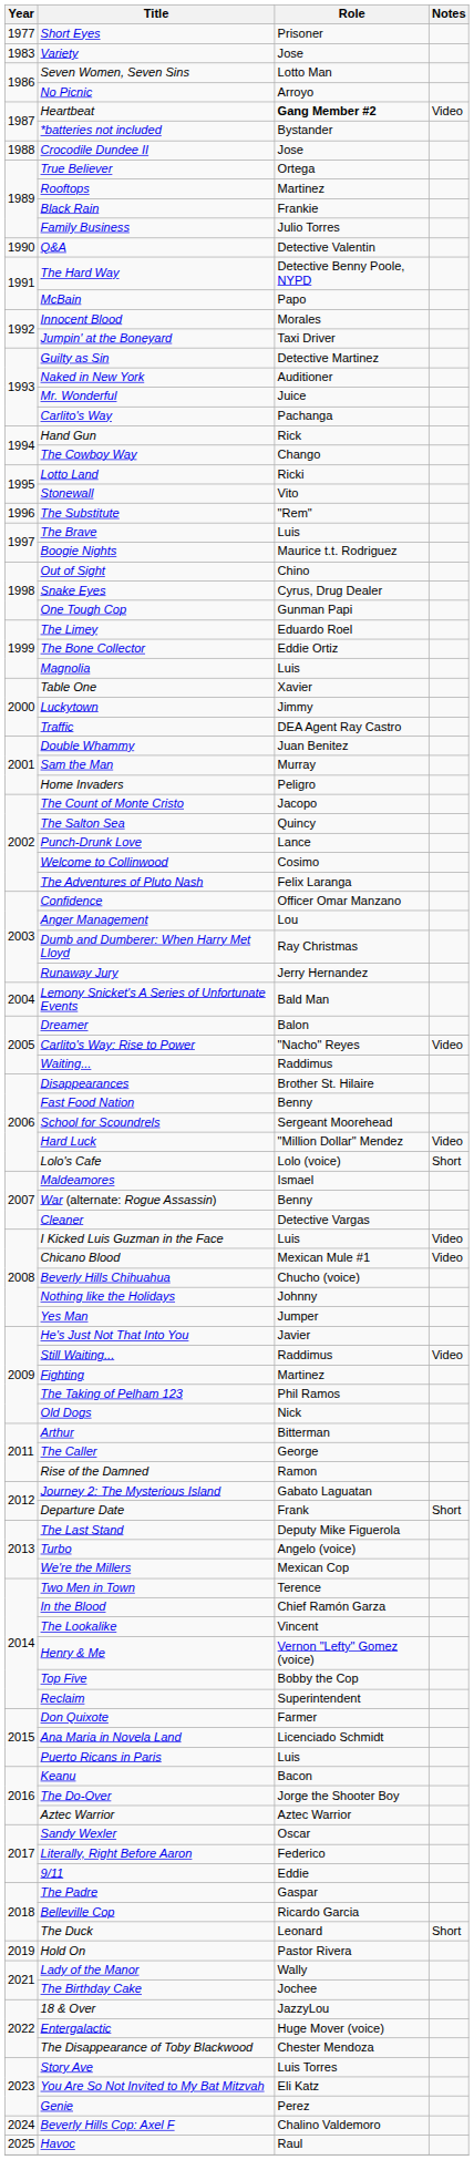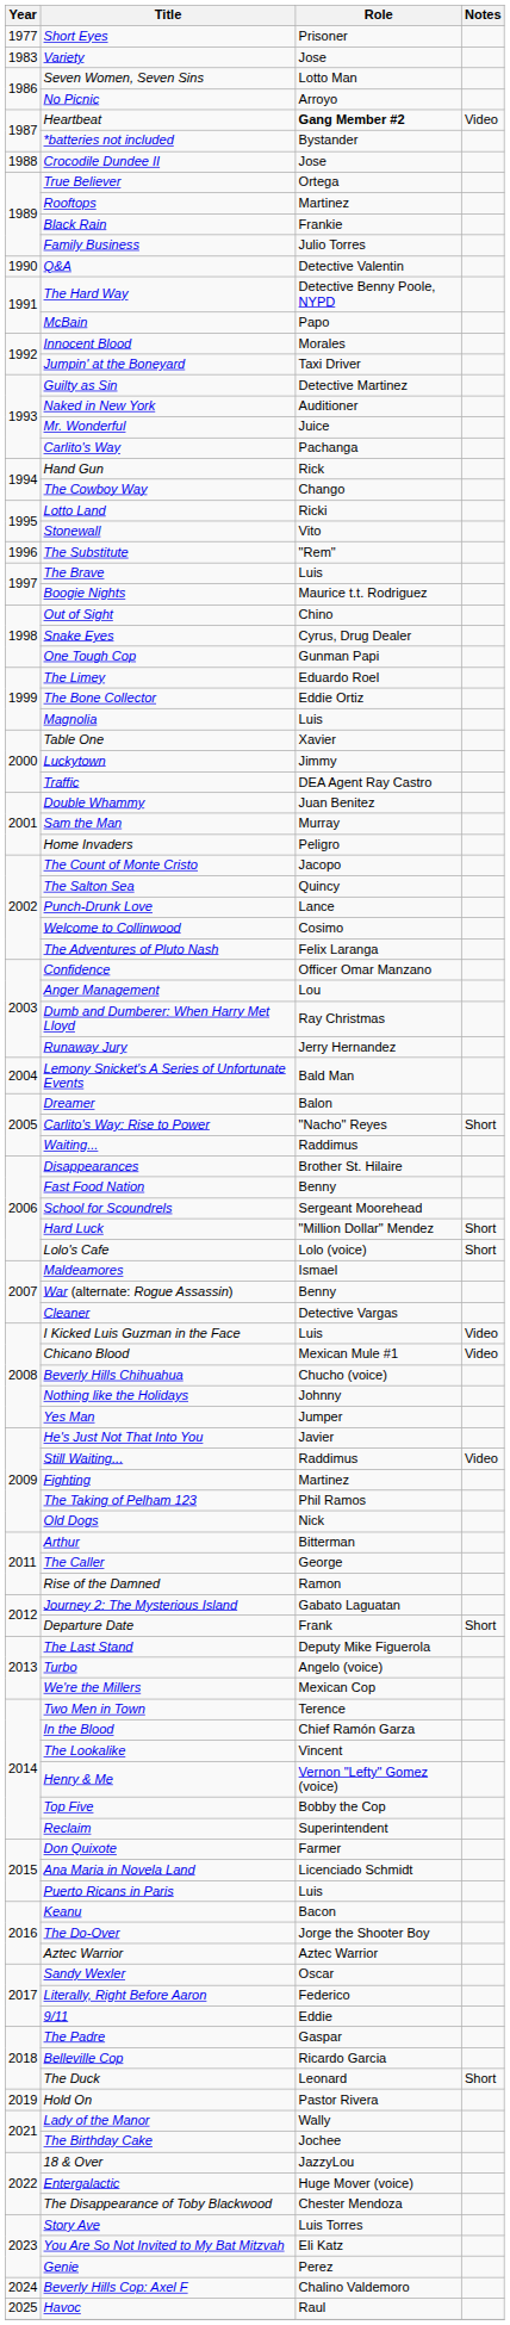 <table class="wikitable sortable">
 <tr>
 <th>Year</th>
 <th>Title</th>
 <th>Role</th>
 <th class="unsortable">Notes</th>
 </tr>
 <tr>
 <td>1977</td>
 <td><em><a href='#'>Short Eyes</a></em></td>
 <td>Prisoner</td>
 <td></td>
 </tr>
 <tr>
 <td>1983</td>
 <td><em><a href='#'>Variety</a></em></td>
 <td>Jose</td>
 <td></td>
 </tr>
 <tr>
 <td rowspan="2">1986</td>
 <td><em>Seven Women, Seven Sins </em></td>
 <td>Lotto Man</td>
 <td></td>
 </tr>
 <tr>
 <td><em><a href='#'>No Picnic</a></em></td>
 <td>Arroyo</td>
 <td></td>
 </tr>
 <tr>
 <td rowspan=2>1987</td>
 <td><em>Heartbeat</em></td>
 <td><strong>Gang Member #2</strong></td>
 <td>Video</td>
 </tr>
 <tr>
 <td data-sort-value="batteries not included"><em><a href='#'>*batteries not included</a></em></td>
 <td>Bystander</td>
 <td></td>
 </tr>
 <tr>
 <td>1988</td>
 <td><em><a href='#'>Crocodile Dundee II</a></em></td>
 <td>Jose</td>
 <td></td>
 </tr>
 <tr>
 <td rowspan=4>1989</td>
 <td><em><a href='#'>True Believer</a></em></td>
 <td>Ortega</td>
 <td></td>
 </tr>
 <tr>
 <td><em><a href='#'>Rooftops</a></em></td>
 <td>Martinez</td>
 <td></td>
 </tr>
 <tr>
 <td><em><a href='#'>Black Rain</a></em></td>
 <td>Frankie</td>
 <td></td>
 </tr>
 <tr>
 <td><em><a href='#'>Family Business</a></em></td>
 <td>Julio Torres</td>
 <td></td>
 </tr>
 <tr>
 <td>1990</td>
 <td><em><a href='#'>Q&A</a></em></td>
 <td>Detective Valentin</td>
 <td></td>
 </tr>
 <tr>
 <td rowspan=2>1991</td>
 <td data-sort-value="Hard Way, The"><em><a href='#'>The Hard Way</a></em></td>
 <td>Detective Benny Poole, <a href='#'>NYPD</a></td>
 <td></td>
 </tr>
 <tr>
 <td><em><a href='#'>McBain</a></em></td>
 <td>Papo</td>
 <td></td>
 </tr>
 <tr>
 <td rowspan=2>1992</td>
 <td><em><a href='#'>Innocent Blood</a></em></td>
 <td>Morales</td>
 <td></td>
 </tr>
 <tr>
 <td><em><a href='#'>Jumpin' at the Boneyard</a></em></td>
 <td>Taxi Driver</td>
 <td></td>
 </tr>
 <tr>
 <td rowspan=4>1993</td>
 <td><em><a href='#'>Guilty as Sin</a></em></td>
 <td>Detective Martinez</td>
 <td></td>
 </tr>
 <tr>
 <td><em><a href='#'>Naked in New York</a></em></td>
 <td>Auditioner</td>
 <td></td>
 </tr>
 <tr>
 <td><em><a href='#'>Mr. Wonderful</a></em></td>
 <td>Juice</td>
 <td></td>
 </tr>
 <tr>
 <td><em><a href='#'>Carlito's Way</a></em></td>
 <td>Pachanga</td>
 <td></td>
 </tr>
 <tr>
 <td rowspan="2">1994</td>
 <td><em>Hand Gun</em></td>
 <td>Rick</td>
 <td></td>
 </tr>
 <tr>
 <td data-sort-value="Cowboy Way, The"><em><a href='#'>The Cowboy Way</a></em></td>
 <td>Chango</td>
 <td></td>
 </tr>
 <tr>
 <td rowspan=2>1995</td>
 <td><em><a href='#'>Lotto Land</a></em></td>
 <td>Ricki</td>
 <td></td>
 </tr>
 <tr>
 <td><em><a href='#'>Stonewall</a></em></td>
 <td>Vito</td>
 <td></td>
 </tr>
 <tr>
 <td>1996</td>
 <td data-sort-value="Substitute, The"><em><a href='#'>The Substitute</a></em></td>
 <td>"Rem"</td>
 <td></td>
 </tr>
 <tr>
 <td rowspan=2>1997</td>
 <td data-sort-value="Brave, The"><em><a href='#'>The Brave</a></em></td>
 <td>Luis</td>
 <td></td>
 </tr>
 <tr>
 <td><em><a href='#'>Boogie Nights</a></em></td>
 <td>Maurice t.t. Rodriguez</td>
 <td></td>
 </tr>
 <tr>
 <td rowspan=3>1998</td>
 <td><em><a href='#'>Out of Sight</a></em></td>
 <td>Chino</td>
 <td></td>
 </tr>
 <tr>
 <td><em><a href='#'>Snake Eyes</a></em></td>
 <td>Cyrus, Drug Dealer</td>
 <td></td>
 </tr>
 <tr>
 <td><em><a href='#'>One Tough Cop</a></em></td>
 <td>Gunman Papi</td>
 <td></td>
 </tr>
 <tr>
 <td rowspan=3>1999</td>
 <td data-sort-value="Limey, The"><em><a href='#'>The Limey</a></em></td>
 <td>Eduardo Roel</td>
 <td></td>
 </tr>
 <tr>
 <td data-sort-value="Bone Collector, The"><em><a href='#'>The Bone Collector</a></em></td>
 <td>Eddie Ortiz</td>
 <td></td>
 </tr>
 <tr>
 <td><em><a href='#'>Magnolia</a></em></td>
 <td>Luis</td>
 <td></td>
 </tr>
 <tr>
 <td rowspan=3>2000</td>
 <td><em>Table One</em></td>
 <td>Xavier</td>
 <td></td>
 </tr>
 <tr>
 <td><em><a href='#'>Luckytown</a></em></td>
 <td>Jimmy</td>
 <td></td>
 </tr>
 <tr>
 <td><em><a href='#'>Traffic</a></em></td>
 <td>DEA Agent Ray Castro</td>
 <td></td>
 </tr>
 <tr>
 <td rowspan=3>2001</td>
 <td><em><a href='#'>Double Whammy</a></em></td>
 <td>Juan Benitez</td>
 <td></td>
 </tr>
 <tr>
 <td><em><a href='#'>Sam the Man</a></em></td>
 <td>Murray</td>
 <td></td>
 </tr>
 <tr>
 <td><em>Home Invaders</em></td>
 <td>Peligro</td>
 <td></td>
 </tr>
 <tr>
 <td rowspan=5>2002</td>
 <td data-sort-value="Count of Monte Cristo, The"><em><a href='#'>The Count of Monte Cristo</a></em></td>
 <td>Jacopo</td>
 <td></td>
 </tr>
 <tr>
 <td data-sort-value="Salton Sea, The"><em><a href='#'>The Salton Sea</a></em></td>
 <td>Quincy</td>
 <td></td>
 </tr>
 <tr>
 <td><em><a href='#'>Punch-Drunk Love</a></em></td>
 <td>Lance</td>
 <td></td>
 </tr>
 <tr>
 <td><em><a href='#'>Welcome to Collinwood</a></em></td>
 <td>Cosimo</td>
 <td></td>
 </tr>
 <tr>
 <td data-sort-value="Adventures of Pluto Nash, The"><em><a href='#'>The Adventures of Pluto Nash</a></em></td>
 <td>Felix Laranga</td>
 <td></td>
 </tr>
 <tr>
 <td rowspan="4">2003</td>
 <td><em><a href='#'>Confidence</a></em></td>
 <td>Officer Omar Manzano</td>
 <td></td>
 </tr>
 <tr>
 <td><em><a href='#'>Anger Management</a></em></td>
 <td>Lou</td>
 <td></td>
 </tr>
 <tr>
 <td><em><a href='#'>Dumb and Dumberer: When Harry Met Lloyd</a></em></td>
 <td>Ray Christmas</td>
 <td></td>
 </tr>
 <tr>
 <td><em><a href='#'>Runaway Jury</a></em></td>
 <td>Jerry Hernandez</td>
 <td></td>
 </tr>
 <tr>
 <td>2004</td>
 <td><em><a href='#'>Lemony Snicket's A Series of Unfortunate Events</a></em></td>
 <td>Bald Man</td>
 <td></td>
 </tr>
 <tr>
 <td rowspan="3">2005</td>
 <td><em><a href='#'>Dreamer</a></em></td>
 <td>Balon</td>
 <td></td>
 </tr>
 <tr>
 <td><em><a href='#'>Carlito's Way: Rise to Power</a></em></td>
 <td>"Nacho" Reyes</td>
-<td>Video</td>
+<td>Short</td>
 </tr>
 <tr>
 <td><em><a href='#'>Waiting...</a></em></td>
 <td>Raddimus</td>
 <td></td>
 </tr>
 <tr>
 <td rowspan=5>2006</td>
 <td><em><a href='#'>Disappearances</a></em></td>
 <td>Brother St. Hilaire</td>
 <td></td>
 </tr>
 <tr>
 <td><em><a href='#'>Fast Food Nation</a></em></td>
 <td>Benny</td>
 <td></td>
 </tr>
 <tr>
 <td><em><a href='#'>School for Scoundrels</a></em></td>
 <td>Sergeant Moorehead</td>
 <td></td>
 </tr>
 <tr>
 <td><em><a href='#'>Hard Luck</a></em></td>
 <td>"Million Dollar" Mendez</td>
-<td>Video</td>
+<td>Short</td>
 </tr>
 <tr>
 <td><em>Lolo's Cafe</em></td>
 <td>Lolo (voice)</td>
 <td>Short</td>
 </tr>
 <tr>
 <td rowspan="3">2007</td>
 <td><em><a href='#'>Maldeamores</a></em></td>
 <td>Ismael</td>
 <td></td>
 </tr>
 <tr>
 <td><em><a href='#'>War</a></em> (alternate: <em>Rogue Assassin</em>)</td>
 <td>Benny</td>
 <td></td>
 </tr>
 <tr>
 <td><em><a href='#'>Cleaner</a></em></td>
 <td>Detective Vargas</td>
 <td></td>
 </tr>
 <tr>
 <td rowspan="5">2008</td>
 <td><em>I Kicked Luis Guzman in the Face</em></td>
 <td>Luis</td>
 <td>Video</td>
 </tr>
 <tr>
 <td><em>Chicano Blood</em></td>
 <td>Mexican Mule #1</td>
 <td>Video</td>
 </tr>
 <tr>
 <td><em><a href='#'>Beverly Hills Chihuahua</a></em></td>
 <td>Chucho (voice)</td>
 <td></td>
 </tr>
 <tr>
 <td><em><a href='#'>Nothing like the Holidays</a></em></td>
 <td>Johnny</td>
 <td></td>
 </tr>
 <tr>
 <td><em><a href='#'>Yes Man</a></em></td>
 <td>Jumper</td>
 <td></td>
 </tr>
 <tr>
 <td rowspan=5>2009</td>
 <td><em><a href='#'>He's Just Not That Into You</a></em></td>
 <td>Javier</td>
 <td></td>
 </tr>
 <tr>
 <td><em><a href='#'>Still Waiting...</a></em></td>
 <td>Raddimus</td>
 <td>Video</td>
 </tr>
 <tr>
 <td><em><a href='#'>Fighting</a></em></td>
 <td>Martinez</td>
 <td></td>
 </tr>
 <tr>
 <td data-sort-value="Taking of Pelham 123, The"><em><a href='#'>The Taking of Pelham 123</a></em></td>
 <td>Phil Ramos</td>
 <td></td>
 </tr>
 <tr>
 <td><em><a href='#'>Old Dogs</a></em></td>
 <td>Nick</td>
 <td></td>
 </tr>
 <tr>
 <td rowspan="3">2011</td>
 <td><em><a href='#'>Arthur</a></em></td>
 <td>Bitterman</td>
 <td></td>
 </tr>
 <tr>
 <td data-sort-value="Caller, The"><em><a href='#'>The Caller</a></em></td>
 <td>George</td>
 <td></td>
 </tr>
 <tr>
 <td><em>Rise of the Damned</em></td>
 <td>Ramon</td>
 <td></td>
 </tr>
 <tr>
 <td rowspan=2>2012</td>
 <td><em><a href='#'>Journey 2: The Mysterious Island</a></em></td>
 <td>Gabato Laguatan</td>
 <td></td>
 </tr>
 <tr>
 <td><em>Departure Date</em></td>
 <td>Frank</td>
 <td>Short</td>
 </tr>
 <tr>
 <td rowspan=3>2013</td>
 <td data-sort-value="Last Stand, The"><em><a href='#'>The Last Stand</a></em></td>
 <td>Deputy Mike Figuerola</td>
 <td></td>
 </tr>
 <tr>
 <td><em><a href='#'>Turbo</a></em></td>
 <td>Angelo (voice)</td>
 <td></td>
 </tr>
 <tr>
 <td><em><a href='#'>We're the Millers</a></em></td>
 <td>Mexican Cop</td>
 <td></td>
 </tr>
 <tr>
 <td rowspan="6">2014</td>
 <td><em><a href='#'>Two Men in Town</a></em></td>
 <td>Terence</td>
 <td></td>
 </tr>
 <tr>
 <td><em><a href='#'>In the Blood</a></em></td>
 <td>Chief Ramón Garza</td>
 <td></td>
 </tr>
 <tr>
 <td data-sort-value="Lookalike, The"><em><a href='#'>The Lookalike</a></em></td>
 <td>Vincent</td>
 <td></td>
 </tr>
 <tr>
 <td><em><a href='#'>Henry & Me</a></em></td>
 <td><a href='#'>Vernon "Lefty" Gomez</a> (voice)</td>
 <td></td>
 </tr>
 <tr>
 <td><em><a href='#'>Top Five</a></em></td>
 <td>Bobby the Cop</td>
 <td></td>
 </tr>
 <tr>
 <td><em><a href='#'>Reclaim</a></em></td>
 <td>Superintendent</td>
 <td></td>
 </tr>
 <tr>
 <td rowspan=3>2015</td>
 <td><em><a href='#'>Don Quixote</a></em></td>
 <td>Farmer</td>
 <td></td>
 </tr>
 <tr>
 <td><em><a href='#'>Ana Maria in Novela Land</a></em></td>
 <td>Licenciado Schmidt</td>
 <td></td>
 </tr>
 <tr>
 <td><em><a href='#'>Puerto Ricans in Paris</a></em></td>
 <td>Luis</td>
 <td></td>
 </tr>
 <tr>
 <td rowspan=3>2016</td>
 <td><em><a href='#'>Keanu</a></em></td>
 <td>Bacon</td>
 <td></td>
 </tr>
 <tr>
 <td data-sort-value="Do-Over, The"><em><a href='#'>The Do-Over</a></em></td>
 <td>Jorge the Shooter Boy</td>
 <td></td>
 </tr>
 <tr>
 <td><em>Aztec Warrior</em></td>
 <td>Aztec Warrior</td>
 <td></td>
 </tr>
 <tr>
 <td rowspan="3">2017</td>
 <td><em><a href='#'>Sandy Wexler</a></em></td>
 <td>Oscar</td>
 <td></td>
 </tr>
 <tr>
 <td><em><a href='#'>Literally, Right Before Aaron</a></em></td>
 <td>Federico</td>
 <td></td>
 </tr>
 <tr>
 <td><em><a href='#'>9/11</a></em></td>
 <td>Eddie</td>
 <td></td>
 </tr>
 <tr>
 <td rowspan="3">2018</td>
 <td data-sort-value="Padre, The"><em><a href='#'>The Padre</a></em></td>
 <td>Gaspar</td>
 <td></td>
 </tr>
 <tr>
 <td><em><a href='#'>Belleville Cop</a></em></td>
 <td>Ricardo Garcia</td>
 <td></td>
 </tr>
 <tr>
 <td data-sort-value="Duck, The"><em>The Duck</em></td>
 <td>Leonard</td>
 <td>Short</td>
 </tr>
 <tr>
 <td>2019</td>
 <td><em>Hold On</em></td>
 <td>Pastor Rivera</td>
 <td></td>
 </tr>
 <tr>
 <td rowspan="2">2021</td>
 <td><em><a href='#'>Lady of the Manor</a></em></td>
 <td>Wally</td>
 <td></td>
 </tr>
 <tr>
 <td data-sort-value="Birthday Cake, The"><em><a href='#'>The Birthday Cake</a></em></td>
 <td>Jochee</td>
 <td></td>
 </tr>
 <tr>
 <td rowspan="3">2022</td>
 <td><em>18 & Over</em></td>
 <td>JazzyLou</td>
 <td></td>
 </tr>
 <tr>
 <td><em><a href='#'>Entergalactic</a></em></td>
 <td>Huge Mover (voice)</td>
 <td></td>
 </tr>
 <tr>
 <td data-sort-value="Disappearance of Toby Blackwood, The"><em>The Disappearance of Toby Blackwood</em></td>
 <td>Chester Mendoza</td>
 <td></td>
 </tr>
 <tr>
 <td rowspan="3">2023</td>
 <td><em><a href='#'>Story Ave</a></em></td>
 <td>Luis Torres</td>
 <td></td>
 </tr>
 <tr>
 <td><em><a href='#'>You Are So Not Invited to My Bat Mitzvah</a></em></td>
 <td>Eli Katz</td>
 <td></td>
 </tr>
 <tr>
 <td><em><a href='#'>Genie</a></em></td>
 <td>Perez</td>
 <td></td>
 </tr>
 <tr>
 <td>2024</td>
 <td><em><a href='#'>Beverly Hills Cop: Axel F</a></em></td>
 <td>Chalino Valdemoro</td>
 <td></td>
 </tr>
 <tr>
 <td>2025</td>
 <td><em><a href='#'>Havoc</a></em></td>
 <td>Raul</td>
 <td></td>
 </tr>
 <tr>
 </tr>
 </table>
